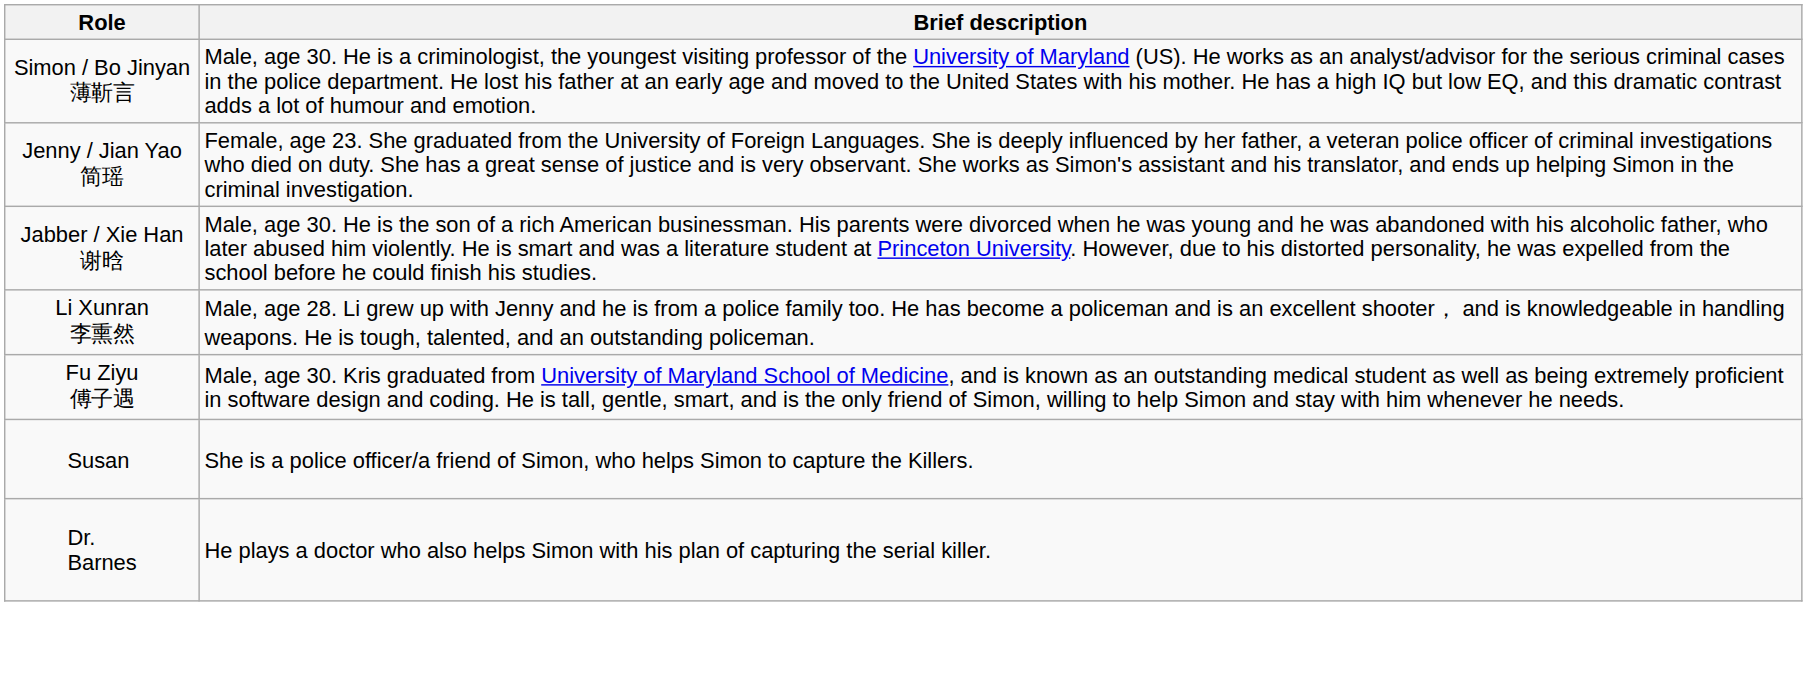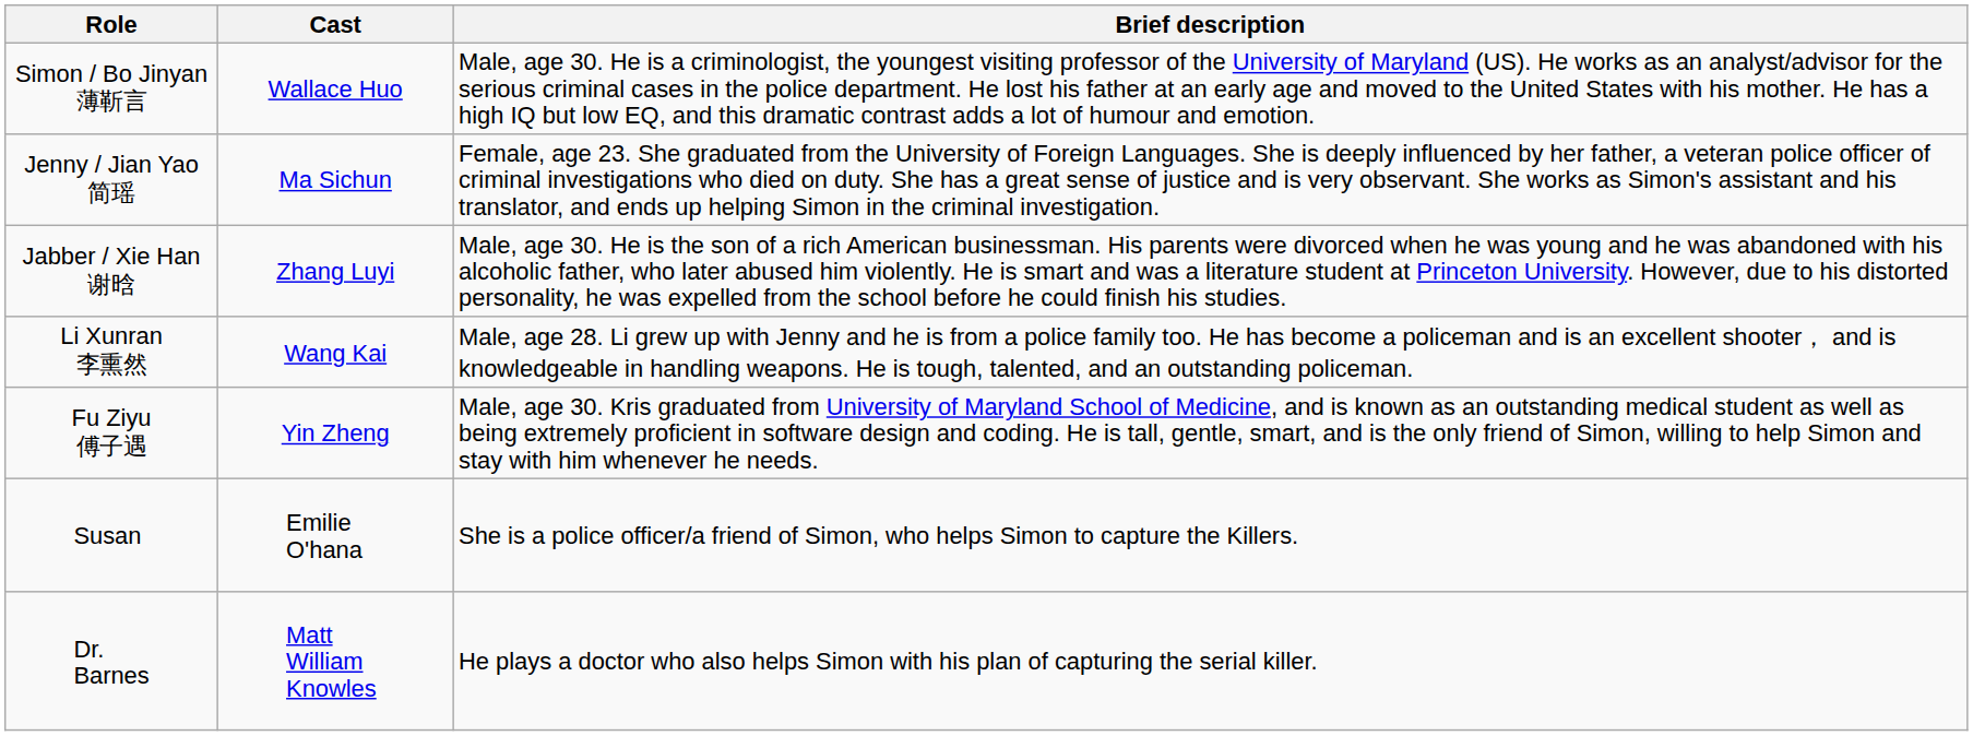 <table class="wikitable" style="font-size:95%;">
 <tr>
 <th width=10%>Role</th>
+<th width=12%>Cast</th>
 <th>Brief description</th>
 </tr>
 <tr>
 <td style="text-align:center;">Simon / Bo Jinyan <br> 薄靳言</td>
+<td style="text-align:center;"><a href='#'>Wallace Huo</a></td>
 <td>Male, age 30. He is a criminologist, the youngest visiting professor of the <a href='#'>University of Maryland</a> (US). He works as an analyst/advisor for the serious criminal cases in the police department. He lost his father at an early age and moved to the United States with his mother. He has a high IQ but low EQ, and this dramatic contrast adds a lot of humour and emotion.</td>
 </tr>
 <tr>
 <td style="text-align:center;">Jenny / Jian Yao <br> 简瑶</td>
+<td style="text-align:center;"><a href='#'>Ma Sichun</a></td>
 <td>Female, age 23. She graduated from the University of Foreign Languages. She is deeply influenced by her father, a veteran police officer of criminal investigations who died on duty. She has a great sense of justice and is very observant. She works as Simon's assistant and his translator, and ends up helping Simon in the criminal investigation.</td>
 </tr>
 <tr>
 <td style="text-align:center;">Jabber / Xie Han <br> 谢晗</td>
+<td style="text-align:center;"><a href='#'>Zhang Luyi</a></td>
 <td>Male, age 30. He is the son of a rich American businessman. His parents were divorced when he was young and he was abandoned with his alcoholic father, who later abused him violently. He is smart and was a literature student at <a href='#'>Princeton University</a>. However, due to his distorted personality, he was expelled from the school before he could finish his studies.</td>
 </tr>
 <tr>
 <td style="text-align:center;">Li Xunran <br>李熏然</td>
+<td style="text-align:center;"><a href='#'>Wang Kai</a></td>
 <td>Male, age 28. Li grew up with Jenny and he is from a police family too. He has become a policeman and is an excellent shooter， and is knowledgeable in handling weapons. He is tough, talented, and an outstanding policeman.</td>
 </tr>
 <tr>
 <td style="text-align:center;">Fu Ziyu <br> 傅子遇</td>
+<td style="text-align:center;"><a href='#'>Yin Zheng</a></td>
 <td>Male, age 30. Kris graduated from <a href='#'>University of Maryland School of Medicine</a>, and is known as an outstanding medical student as well as being extremely proficient in software design and coding. He is tall, gentle, smart, and is the only friend of Simon, willing to help Simon and stay with him whenever he needs.</td>
 </tr>
 <tr>
 <td><blockquote>Susan</blockquote></td>
+<td><blockquote>Emilie O'hana</blockquote></td>
 <td>She is a police officer/a friend of Simon, who helps Simon to capture the Killers.</td>
 </tr>
 <tr>
 <td><blockquote>Dr. Barnes</blockquote></td>
+<td><blockquote><a href='#'>Matt William Knowles</a></blockquote></td>
 <td>He plays a doctor who also helps Simon with his plan of capturing the serial killer.</td>
 </tr>
 </table>
